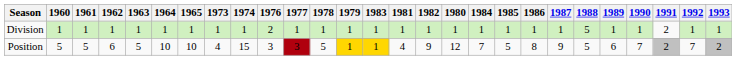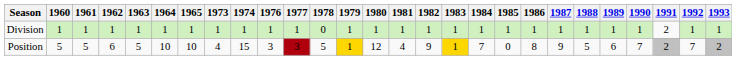 <table class="wikitable" style="text-align: Center;">
 <tr>
 <th>Season</th>
 <th>1960</th>
 <th>1961</th>
 <th>1962</th>
 <th>1963</th>
 <th>1964</th>
 <th>1965</th>
 <th>1973</th>
 <th>1974</th>
 <th>1976</th>
 <th>1977</th>
 <th>1978</th>
 <th>1979</th>
-<th>1983</th>
+<th>1980</th>
 <th>1981</th>
 <th>1982</th>
-<th>1980</th>
+<th>1983</th>
 <th>1984</th>
 <th>1985</th>
 <th>1986</th>
 <th><a href='#'>1987</a></th>
 <th><a href='#'>1988</a></th>
 <th><a href='#'>1989</a></th>
 <th><a href='#'>1990</a></th>
 <th><a href='#'>1991</a></th>
 <th><a href='#'>1992</a></th>
 <th><a href='#'>1993</a></th>
 </tr>
 <tr>
 <td>Division</td>
 <td bgcolor=#D0F0C0>1</td>
 <td bgcolor=#D0F0C0>1</td>
 <td bgcolor=#D0F0C0>1</td>
 <td bgcolor=#D0F0C0>1</td>
 <td bgcolor=#D0F0C0>1</td>
 <td bgcolor=#D0F0C0>1</td>
 <td bgcolor=#D0F0C0>1</td>
 <td bgcolor=#D0F0C0>1</td>
-<td bgcolor=#D0F0C0>2</td>
+<td bgcolor=#D0F0C0>1</td>
+<td bgcolor=#D0F0C0>1</td>
+<td bgcolor=#D0F0C0>0</td>
 <td bgcolor=#D0F0C0>1</td>
 <td bgcolor=#D0F0C0>1</td>
 <td bgcolor=#D0F0C0>1</td>
 <td bgcolor=#D0F0C0>1</td>
 <td bgcolor=#D0F0C0>1</td>
 <td bgcolor=#D0F0C0>1</td>
 <td bgcolor=#D0F0C0>1</td>
 <td bgcolor=#D0F0C0>1</td>
 <td bgcolor=#D0F0C0>1</td>
 <td bgcolor=#D0F0C0>1</td>
-<td bgcolor=#D0F0C0>1</td>
-<td bgcolor=#D0F0C0>5</td>
 <td bgcolor=#D0F0C0>1</td>
 <td bgcolor=#D0F0C0>1</td>
 <td>2</td>
 <td bgcolor=#D0F0C0>1</td>
 <td bgcolor=#D0F0C0>1</td>
 </tr>
 <tr>
 <td>Position</td>
 <td>5</td>
 <td>5</td>
 <td>6</td>
 <td>5</td>
 <td>10</td>
 <td>10</td>
 <td>4</td>
 <td>15</td>
 <td>3</td>
 <td bgcolor=bronze>3</td>
 <td>5</td>
 <td bgcolor=gold>1</td>
-<td bgcolor=gold>1</td>
+<td>12</td>
 <td>4</td>
 <td>9</td>
-<td>12</td>
+<td bgcolor=gold>1</td>
 <td>7</td>
-<td>5</td>
+<td>0</td>
 <td>8</td>
 <td>9</td>
 <td>5</td>
 <td>6</td>
 <td>7</td>
 <td bgcolor=silver>2</td>
 <td>7</td>
 <td bgcolor=silver>2</td>
 </tr>
 </table>
